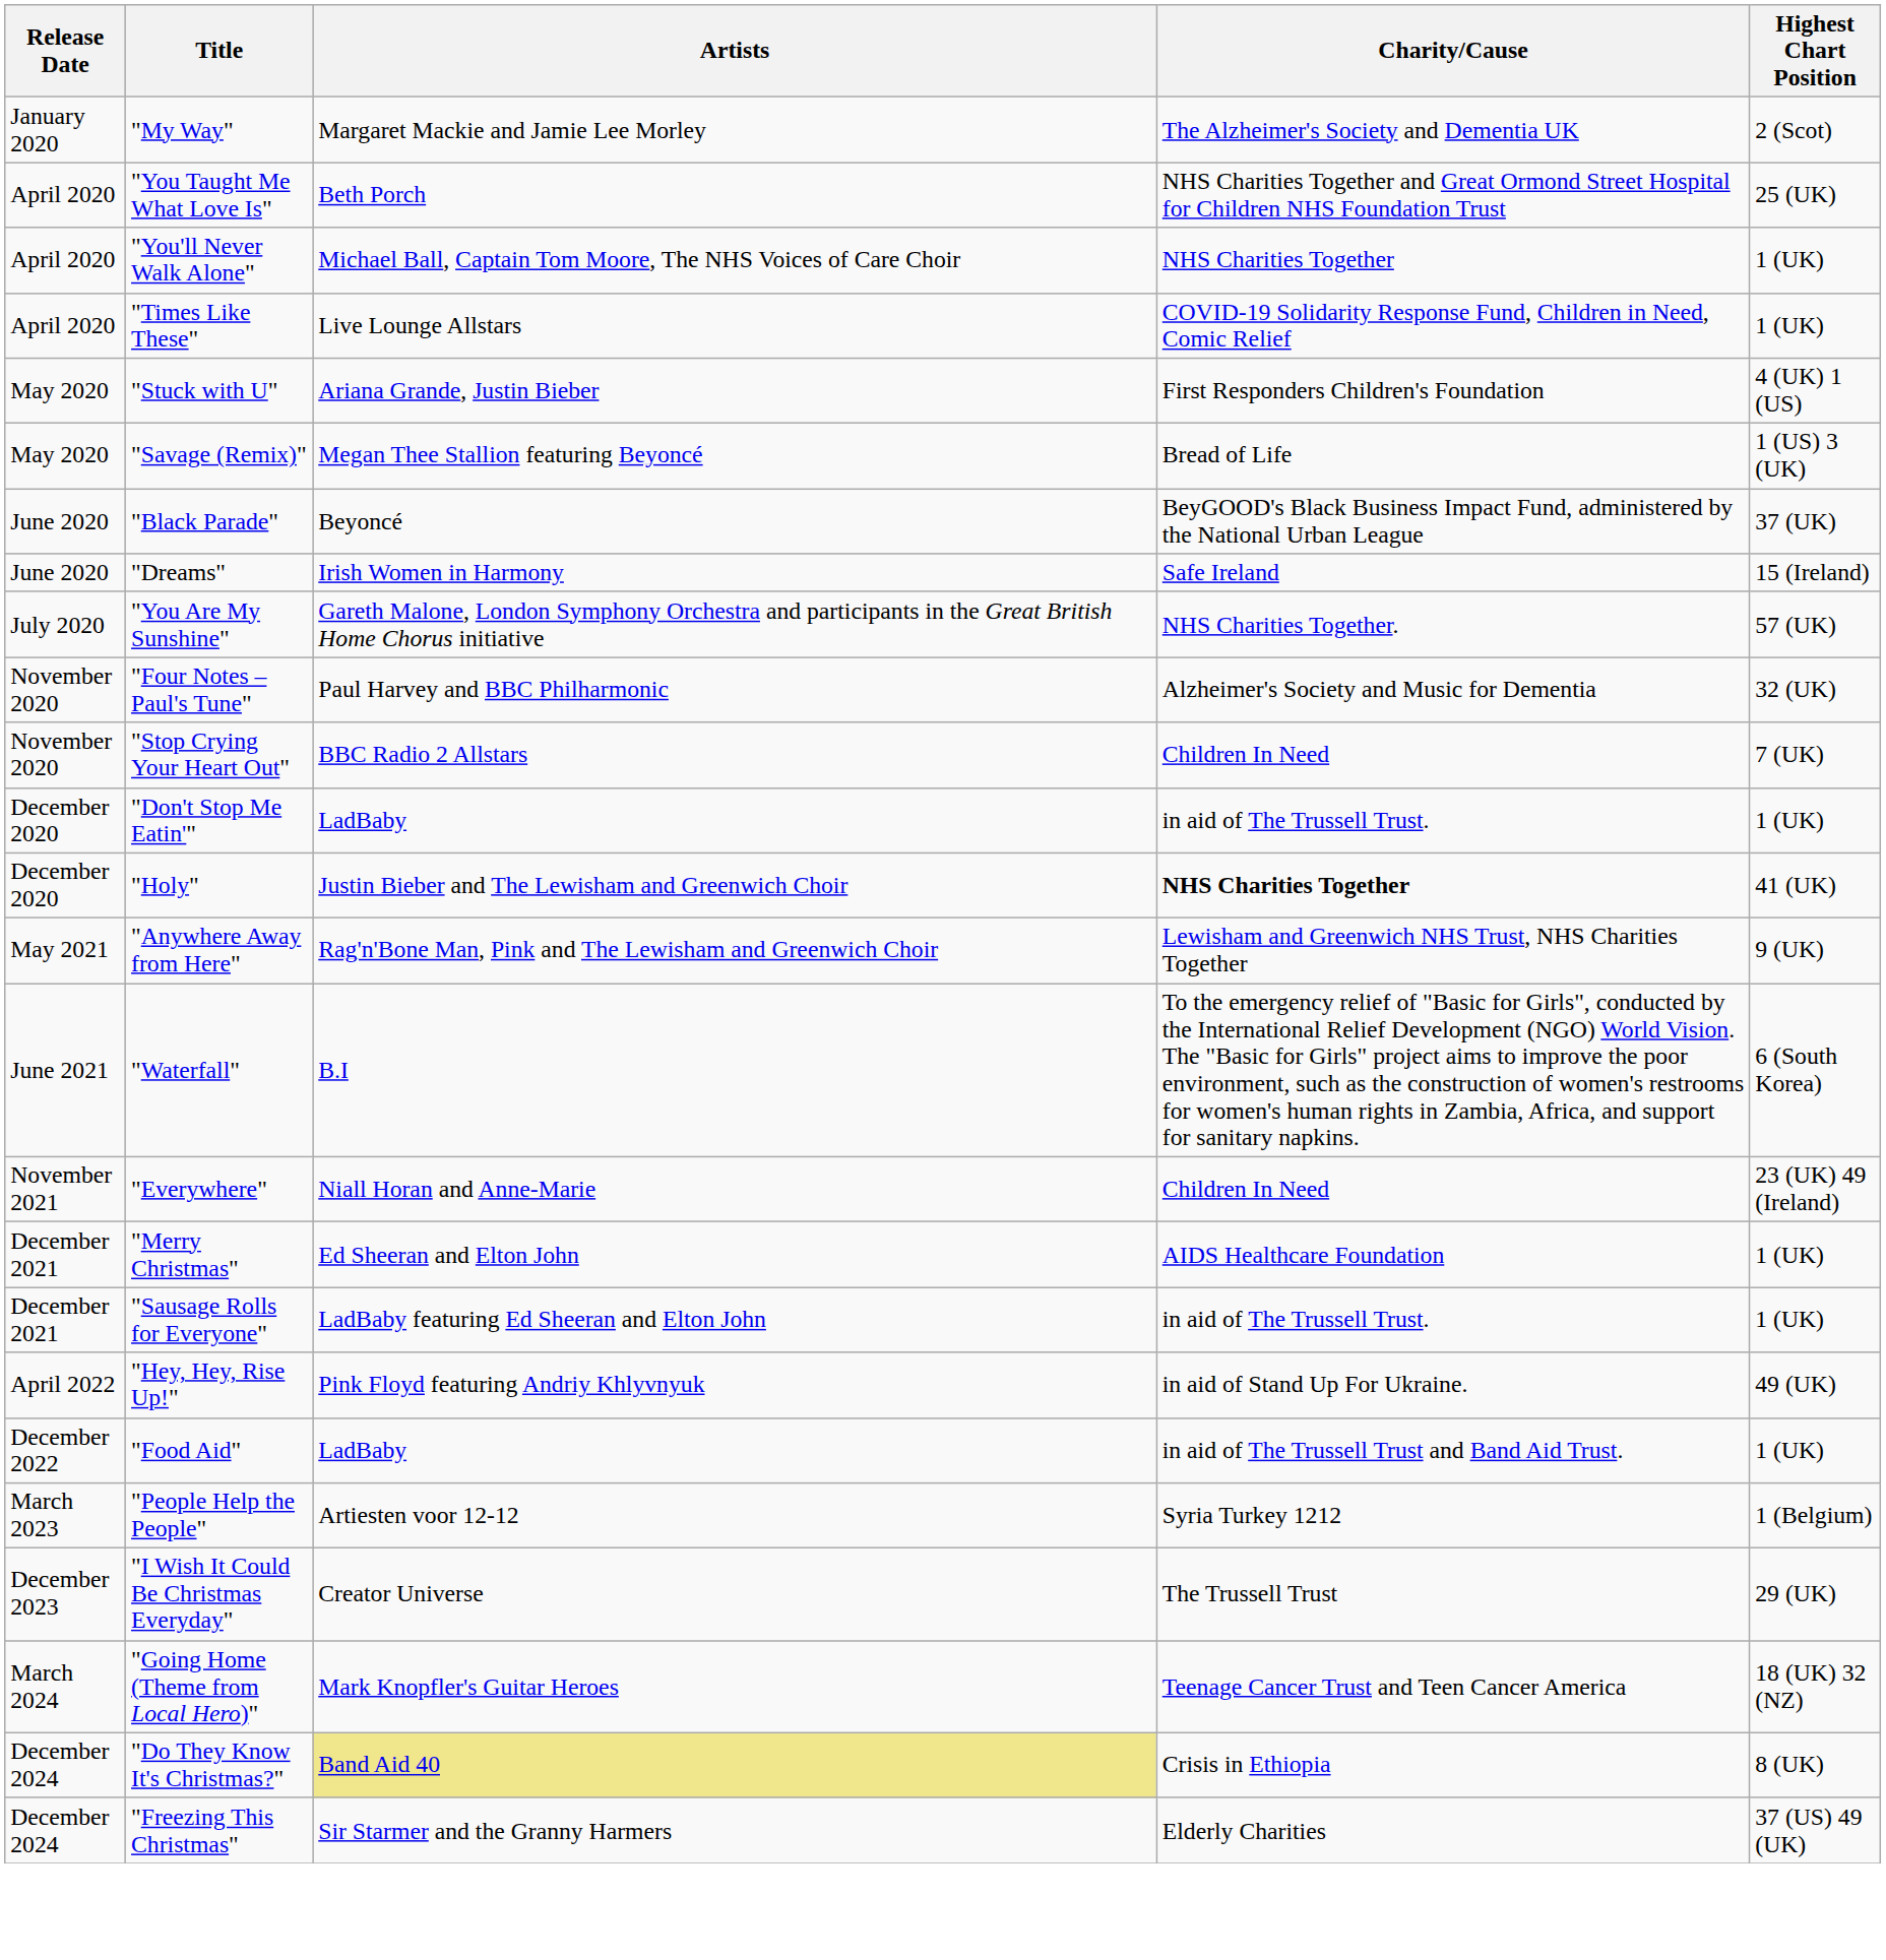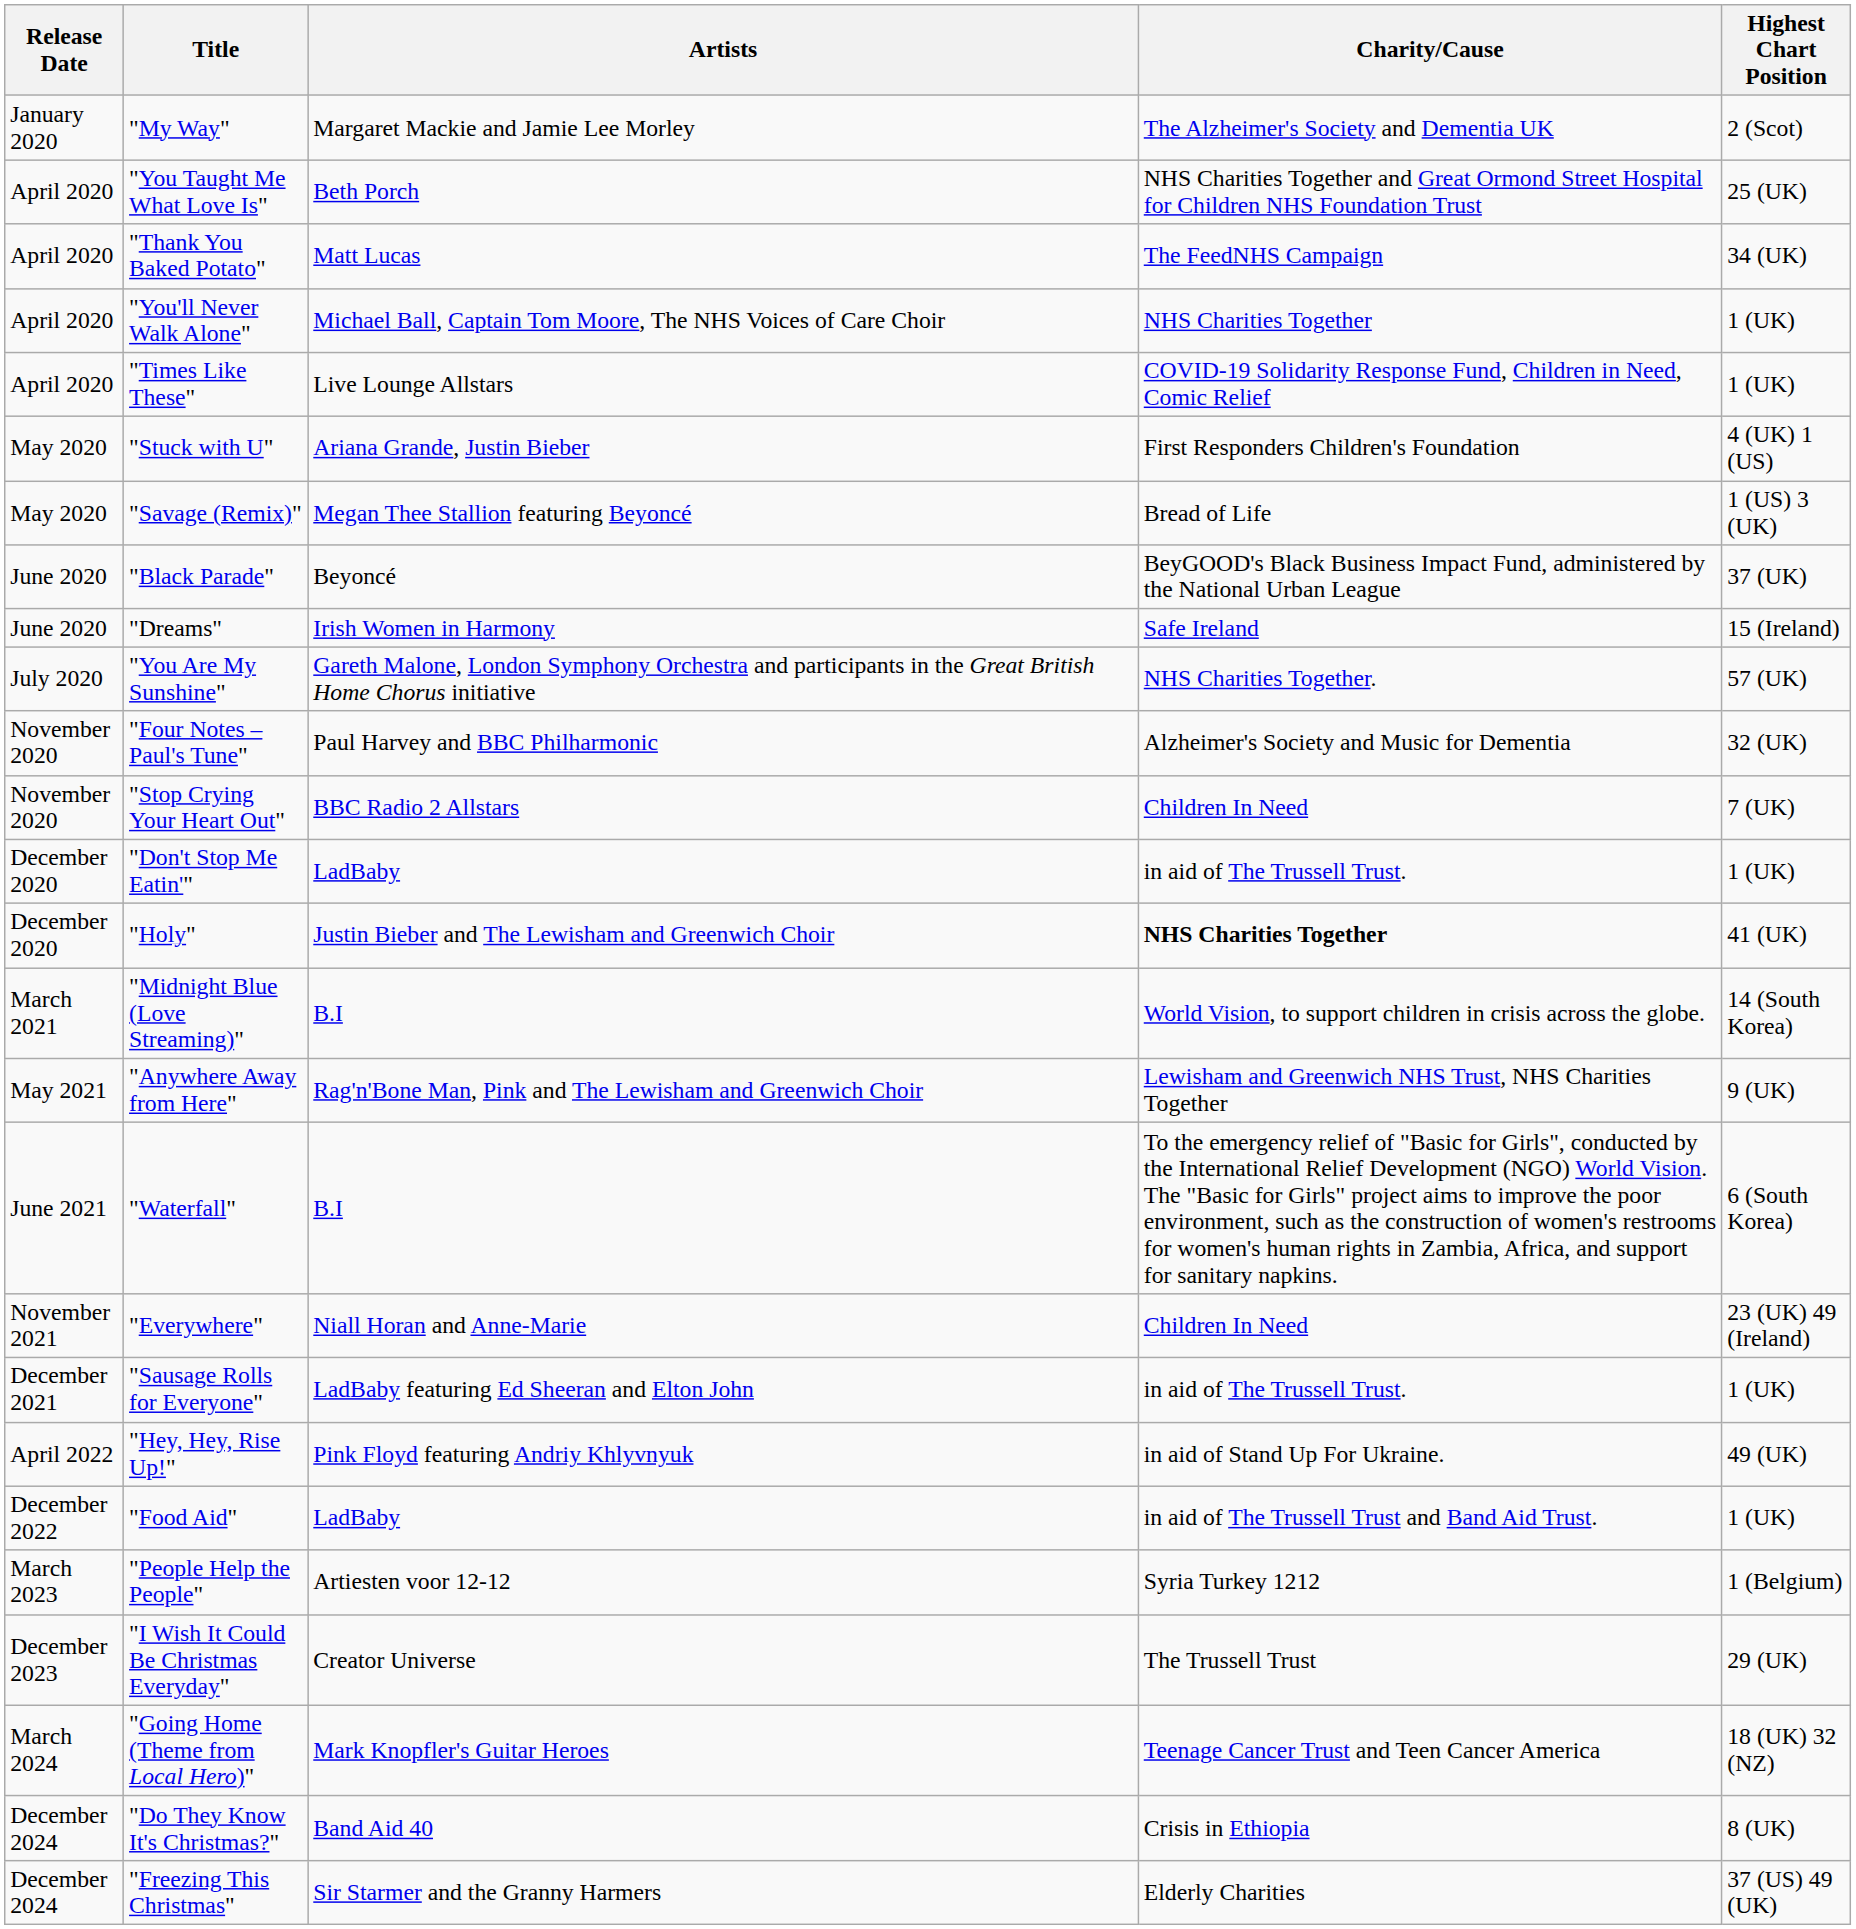 <table class="wikitable">
 <tr>
 <th>Release Date</th>
 <th>Title</th>
 <th style="width:45%;">Artists</th>
 <th>Charity/Cause</th>
 <th>Highest Chart Position</th>
 </tr>
 <tr>
 <td>January 2020</td>
 <td>"<a href='#'>My Way</a>"</td>
 <td>Margaret Mackie and Jamie Lee Morley</td>
 <td><a href='#'>The Alzheimer's Society</a> and <a href='#'>Dementia UK</a></td>
 <td>2 (Scot)</td>
 </tr>
 <tr>
 <td>April 2020</td>
 <td>"<a href='#'>You Taught Me What Love Is</a>"</td>
 <td><a href='#'>Beth Porch</a></td>
 <td>NHS Charities Together and <a href='#'>Great Ormond Street Hospital for Children NHS Foundation Trust</a></td>
 <td>25 (UK)</td>
+</tr>
+<tr>
+<td>April 2020</td>
+<td>"<a href='#'>Thank You Baked Potato</a>"</td>
+<td><a href='#'>Matt Lucas</a></td>
+<td><a href='#'>The FeedNHS Campaign</a></td>
+<td>34 (UK)</td>
 </tr>
 <tr>
 <td>April 2020</td>
 <td>"<a href='#'>You'll Never Walk Alone</a>"</td>
 <td><a href='#'>Michael Ball</a>, <a href='#'>Captain Tom Moore</a>, The NHS Voices of Care Choir</td>
 <td><a href='#'>NHS Charities Together</a></td>
 <td>1 (UK)</td>
 </tr>
 <tr>
 <td>April 2020</td>
 <td>"<a href='#'>Times Like These</a>"</td>
 <td>Live Lounge Allstars</td>
 <td><a href='#'>COVID-19 Solidarity Response Fund</a>, <a href='#'>Children in Need</a>, <a href='#'>Comic Relief</a></td>
 <td>1 (UK)</td>
 </tr>
 <tr>
 <td>May 2020</td>
 <td>"<a href='#'>Stuck with U</a>"</td>
 <td><a href='#'>Ariana Grande</a>, <a href='#'>Justin Bieber</a></td>
 <td>First Responders Children's Foundation</td>
 <td>4 (UK) 1 (US)</td>
 </tr>
 <tr>
 <td>May 2020</td>
 <td>"<a href='#'>Savage (Remix)</a>"</td>
 <td><a href='#'>Megan Thee Stallion</a> featuring <a href='#'>Beyoncé</a></td>
 <td>Bread of Life</td>
 <td>1 (US) 3 (UK)</td>
 </tr>
 <tr>
 <td>June 2020</td>
 <td>"<a href='#'>Black Parade</a>"</td>
 <td>Beyoncé</td>
 <td>BeyGOOD's Black Business Impact Fund, administered by the National Urban League</td>
 <td>37 (UK)</td>
 </tr>
 <tr>
 <td>June 2020</td>
 <td>"Dreams"</td>
 <td><a href='#'>Irish Women in Harmony</a></td>
 <td><a href='#'>Safe Ireland</a></td>
 <td>15 (Ireland)</td>
 </tr>
 <tr>
 <td>July 2020</td>
 <td>"<a href='#'>You Are My Sunshine</a>"</td>
 <td><a href='#'>Gareth Malone</a>, <a href='#'>London Symphony Orchestra</a> and participants in the <em>Great British Home Chorus</em> initiative</td>
 <td><a href='#'>NHS Charities Together</a>.</td>
 <td>57 (UK)</td>
 </tr>
 <tr>
 <td>November 2020</td>
 <td>"<a href='#'>Four Notes – Paul's Tune</a>"</td>
 <td>Paul Harvey and <a href='#'>BBC Philharmonic</a></td>
 <td>Alzheimer's Society and Music for Dementia</td>
 <td>32 (UK)</td>
 </tr>
 <tr>
 <td>November 2020</td>
 <td>"<a href='#'>Stop Crying Your Heart Out</a>"</td>
 <td><a href='#'>BBC Radio 2 Allstars</a></td>
 <td><a href='#'>Children In Need</a></td>
 <td>7 (UK)</td>
 </tr>
 <tr>
 <td>December 2020</td>
 <td>"<a href='#'>Don't Stop Me Eatin'</a>"</td>
 <td><a href='#'>LadBaby</a></td>
 <td>in aid of <a href='#'>The Trussell Trust</a>.</td>
 <td>1 (UK)</td>
 </tr>
 <tr>
 <td>December 2020</td>
 <td>"<a href='#'>Holy</a>"</td>
 <td><a href='#'>Justin Bieber</a> and <a href='#'>The Lewisham and Greenwich Choir</a></td>
 <td><strong>NHS Charities Together</strong></td>
 <td>41 (UK)</td>
 </tr>
 <tr>
+<td>March 2021</td>
+<td>"<a href='#'>Midnight Blue (Love Streaming)</a>"</td>
+<td><a href='#'>B.I</a></td>
+<td><a href='#'>World Vision</a>, to support children in crisis across the globe.</td>
+<td>14 (South Korea)</td>
+</tr>
+<tr>
 <td>May 2021</td>
 <td>"<a href='#'>Anywhere Away from Here</a>"</td>
 <td><a href='#'>Rag'n'Bone Man</a>, <a href='#'>Pink</a> and <a href='#'>The Lewisham and Greenwich Choir</a></td>
 <td><a href='#'>Lewisham and Greenwich NHS Trust</a>, NHS Charities Together</td>
 <td>9 (UK)</td>
 </tr>
 <tr>
 <td>June 2021</td>
 <td>"<a href='#'>Waterfall</a>"</td>
 <td><a href='#'>B.I</a></td>
 <td>To the emergency relief of "Basic for Girls", conducted by the International Relief Development (NGO) <a href='#'>World Vision</a>. The "Basic for Girls" project aims to improve the poor environment, such as the construction of women's restrooms for women's human rights in Zambia, Africa, and support for sanitary napkins.</td>
 <td>6 (South Korea)</td>
 </tr>
 <tr>
 <td>November 2021</td>
 <td>"<a href='#'>Everywhere</a>"</td>
 <td><a href='#'>Niall Horan</a> and <a href='#'>Anne-Marie</a></td>
 <td><a href='#'>Children In Need</a></td>
 <td>23 (UK) 49 (Ireland)</td>
-</tr>
-<tr>
-<td>December 2021</td>
-<td>"<a href='#'>Merry Christmas</a>"</td>
-<td><a href='#'>Ed Sheeran</a> and <a href='#'>Elton John</a></td>
-<td><a href='#'>AIDS Healthcare Foundation</a></td>
-<td>1 (UK)</td>
 </tr>
 <tr>
 <td>December 2021</td>
 <td>"<a href='#'>Sausage Rolls for Everyone</a>"</td>
 <td><a href='#'>LadBaby</a> featuring <a href='#'>Ed Sheeran</a> and <a href='#'>Elton John</a></td>
 <td>in aid of <a href='#'>The Trussell Trust</a>.</td>
 <td>1 (UK)</td>
 </tr>
 <tr>
 <td>April 2022</td>
 <td>"<a href='#'>Hey, Hey, Rise Up!</a>"</td>
 <td><a href='#'>Pink Floyd</a> featuring <a href='#'>Andriy Khlyvnyuk</a></td>
 <td>in aid of Stand Up For Ukraine.</td>
 <td>49 (UK)</td>
 </tr>
 <tr>
 <td>December 2022</td>
 <td>"<a href='#'>Food Aid</a>"</td>
 <td><a href='#'>LadBaby</a></td>
 <td>in aid of <a href='#'>The Trussell Trust</a> and <a href='#'>Band Aid Trust</a>.</td>
 <td>1 (UK)</td>
 </tr>
 <tr>
 <td>March 2023</td>
 <td>"<a href='#'>People Help the People</a>"</td>
 <td>Artiesten voor 12-12</td>
 <td>Syria Turkey 1212</td>
 <td>1 (Belgium)</td>
 </tr>
 <tr>
 <td>December 2023</td>
 <td>"<a href='#'>I Wish It Could Be Christmas Everyday</a>"</td>
 <td>Creator Universe</td>
 <td>The Trussell Trust</td>
 <td>29 (UK)</td>
 </tr>
 <tr>
 <td>March 2024</td>
 <td>"<a href='#'>Going Home (Theme from <em>Local Hero</em>)</a>"</td>
 <td><a href='#'>Mark Knopfler's Guitar Heroes</a></td>
 <td><a href='#'>Teenage Cancer Trust</a> and Teen Cancer America</td>
 <td>18 (UK) 32 (NZ)</td>
 </tr>
 <tr>
 <td>December 2024</td>
 <td>"<a href='#'>Do They Know It's Christmas?</a>"</td>
-<td style="background: khaki;"><a href='#'>Band Aid 40</a></td>
+<td><a href='#'>Band Aid 40</a></td>
 <td>Crisis in <a href='#'>Ethiopia</a></td>
 <td>8 (UK)</td>
 </tr>
 <tr>
 <td>December 2024</td>
 <td>"<a href='#'>Freezing This Christmas</a>"</td>
 <td><a href='#'>Sir Starmer</a> and the Granny Harmers</td>
 <td>Elderly Charities</td>
 <td>37 (US) 49 (UK)</td>
 </tr>
 </table>
